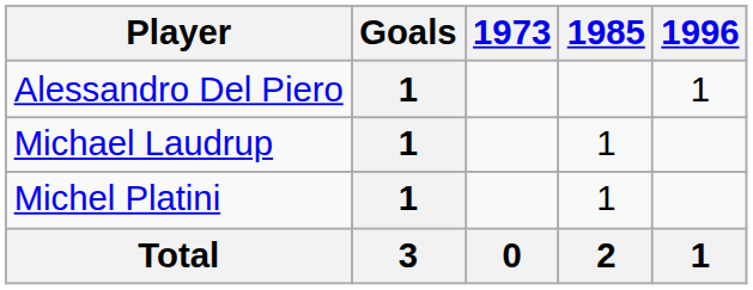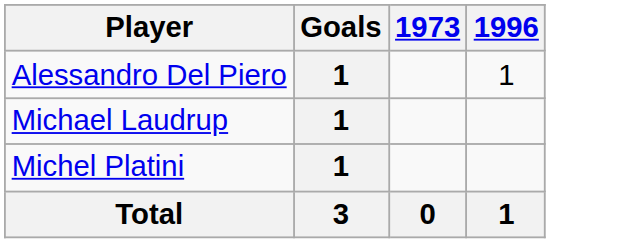 <table class="wikitable sortable" style="text-align:center;">
 <tr>
 <th>Player</th>
 <th>Goals</th>
 <th><a href='#'>1973</a></th>
-<th><a href='#'>1985</a></th>
 <th><a href='#'>1996</a></th>
 </tr>
 <tr>
 <td align="left"> <a href='#'>Alessandro Del Piero</a></td>
 <th>1</th>
-<td></td>
 <td></td>
 <td>1</td>
 </tr>
 <tr>
 <td align="left"> <a href='#'>Michael Laudrup</a></td>
 <th>1</th>
 <td></td>
-<td>1</td>
 <td></td>
 </tr>
 <tr>
 <td align="left"> <a href='#'>Michel Platini</a></td>
 <th>1</th>
 <td></td>
-<td>1</td>
 <td></td>
 </tr>
 <tr class="sortbottom">
 <th>Total</th>
 <th>3</th>
 <th>0</th>
-<th>2</th>
 <th><strong>1</strong></th>
 </tr>
 </table>
